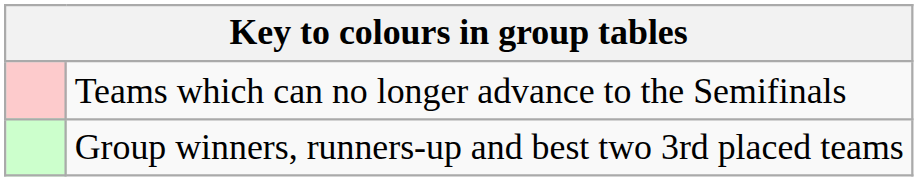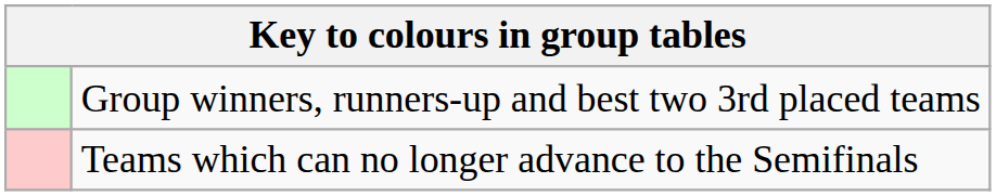 <table class="wikitable" style="text-align: center;">
 <tr>
 <th colspan=2>Key to colours in group tables</th>
 </tr>
 <tr>
+<td bgcolor=#ccffcc style="width : 20px;"></td>
+<td align=left>Group winners, runners-up and best two 3rd placed teams</td>
+</tr>
+<tr>
 <td bgcolor=#FDCBCC style="width: 20px;"></td>
 <td align=left>Teams which can no longer advance to the Semifinals</td>
 </tr>
-<tr>
-<td bgcolor=#ccffcc style="width : 20px;"></td>
-<td align=left>Group winners, runners-up and best two 3rd placed teams</td>
-</tr>
 </table>
